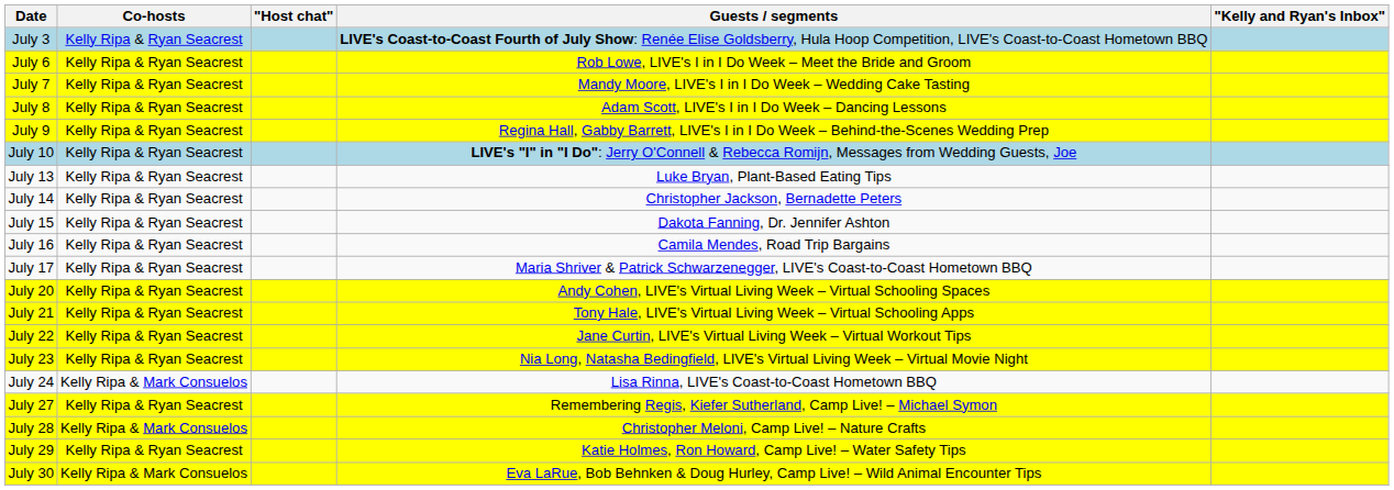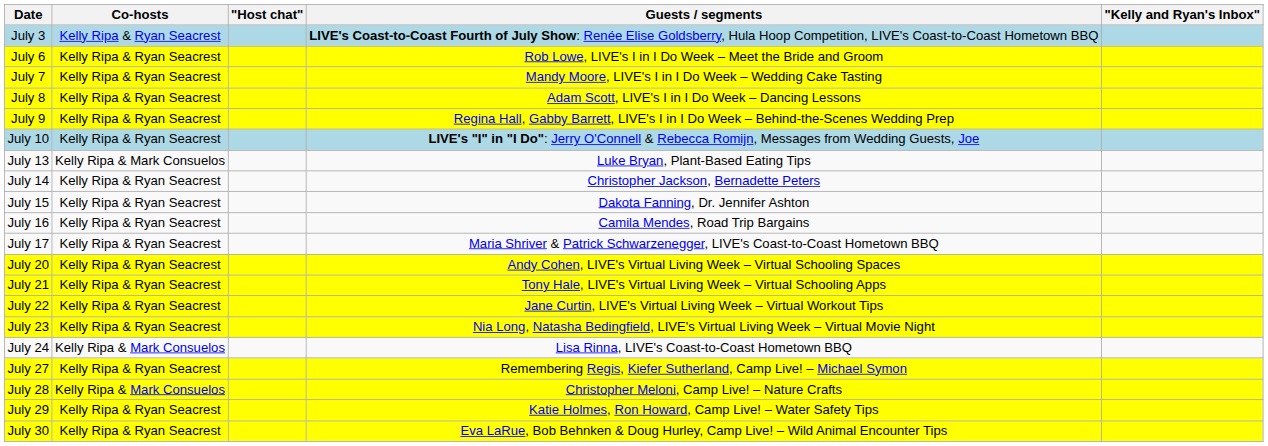 <table class="wikitable sortable" style="text-align:center;">
 <tr>
 <th>Date</th>
 <th>Co-hosts</th>
 <th>"Host chat"</th>
 <th>Guests / segments</th>
 <th>"Kelly and Ryan's Inbox"</th>
 </tr>
 <tr style="background:lightblue;">
 <td>July 3</td>
 <td><a href='#'>Kelly Ripa</a> & <a href='#'>Ryan Seacrest</a></td>
 <td></td>
 <td><strong>LIVE's Coast-to-Coast Fourth of July Show</strong>: <a href='#'>Renée Elise Goldsberry</a>, Hula Hoop Competition, LIVE's Coast-to-Coast Hometown BBQ</td>
 <td></td>
 </tr>
 <tr style="background:yellow;">
 <td>July 6</td>
 <td>Kelly Ripa & Ryan Seacrest</td>
 <td></td>
 <td><a href='#'>Rob Lowe</a>, LIVE's I in I Do Week – Meet the Bride and Groom</td>
 <td></td>
 </tr>
 <tr style="background:yellow;">
 <td>July 7</td>
 <td>Kelly Ripa & Ryan Seacrest</td>
 <td></td>
 <td><a href='#'>Mandy Moore</a>, LIVE's I in I Do Week – Wedding Cake Tasting</td>
 <td></td>
 </tr>
 <tr style="background:yellow;">
 <td>July 8</td>
 <td>Kelly Ripa & Ryan Seacrest</td>
 <td></td>
 <td><a href='#'>Adam Scott</a>, LIVE's I in I Do Week – Dancing Lessons</td>
 <td></td>
 </tr>
 <tr style="background:yellow;">
 <td>July 9</td>
 <td>Kelly Ripa & Ryan Seacrest</td>
 <td></td>
 <td><a href='#'>Regina Hall</a>, <a href='#'>Gabby Barrett</a>, LIVE's I in I Do Week – Behind-the-Scenes Wedding Prep</td>
 <td></td>
 </tr>
 <tr style="background:lightblue;">
 <td>July 10</td>
 <td>Kelly Ripa & Ryan Seacrest</td>
 <td></td>
 <td><strong>LIVE's "I" in "I Do"</strong>: <a href='#'>Jerry O'Connell</a> & <a href='#'>Rebecca Romijn</a>, Messages from Wedding Guests, <a href='#'>Joe</a></td>
 <td></td>
 </tr>
 <tr>
 <td>July 13</td>
-<td>Kelly Ripa & Ryan Seacrest</td>
+<td>Kelly Ripa & Mark Consuelos</td>
 <td></td>
 <td><a href='#'>Luke Bryan</a>, Plant-Based Eating Tips</td>
 <td></td>
 </tr>
 <tr>
 <td>July 14</td>
 <td>Kelly Ripa & Ryan Seacrest</td>
 <td></td>
 <td><a href='#'>Christopher Jackson</a>, <a href='#'>Bernadette Peters</a></td>
 <td></td>
 </tr>
 <tr>
 <td>July 15</td>
 <td>Kelly Ripa & Ryan Seacrest</td>
 <td></td>
 <td><a href='#'>Dakota Fanning</a>, Dr. Jennifer Ashton</td>
 <td></td>
 </tr>
 <tr>
 <td>July 16</td>
 <td>Kelly Ripa & Ryan Seacrest</td>
 <td></td>
 <td><a href='#'>Camila Mendes</a>, Road Trip Bargains</td>
 <td></td>
 </tr>
 <tr>
 <td>July 17</td>
 <td>Kelly Ripa & Ryan Seacrest</td>
 <td></td>
 <td><a href='#'>Maria Shriver</a> & <a href='#'>Patrick Schwarzenegger</a>, LIVE's Coast-to-Coast Hometown BBQ</td>
 <td></td>
 </tr>
 <tr style="background:yellow;">
 <td>July 20</td>
 <td>Kelly Ripa & Ryan Seacrest</td>
 <td></td>
 <td><a href='#'>Andy Cohen</a>, LIVE's Virtual Living Week – Virtual Schooling Spaces</td>
 <td></td>
 </tr>
 <tr style="background:yellow;">
 <td>July 21</td>
 <td>Kelly Ripa & Ryan Seacrest</td>
 <td></td>
 <td><a href='#'>Tony Hale</a>, LIVE's Virtual Living Week – Virtual Schooling Apps</td>
 <td></td>
 </tr>
 <tr style="background:yellow;">
 <td>July 22</td>
 <td>Kelly Ripa & Ryan Seacrest</td>
 <td></td>
 <td><a href='#'>Jane Curtin</a>, LIVE's Virtual Living Week – Virtual Workout Tips</td>
 <td></td>
 </tr>
 <tr style="background:yellow;">
 <td>July 23</td>
 <td>Kelly Ripa & Ryan Seacrest</td>
 <td></td>
 <td><a href='#'>Nia Long</a>, <a href='#'>Natasha Bedingfield</a>, LIVE's Virtual Living Week – Virtual Movie Night</td>
 <td></td>
 </tr>
 <tr>
 <td>July 24</td>
 <td>Kelly Ripa & <a href='#'>Mark Consuelos</a></td>
 <td></td>
 <td><a href='#'>Lisa Rinna</a>, LIVE's Coast-to-Coast Hometown BBQ</td>
 <td></td>
 </tr>
 <tr style="background:yellow;">
 <td>July 27</td>
 <td>Kelly Ripa & Ryan Seacrest</td>
 <td></td>
 <td>Remembering <a href='#'>Regis</a>, <a href='#'>Kiefer Sutherland</a>, Camp Live! – <a href='#'>Michael Symon</a></td>
 <td></td>
 </tr>
 <tr style="background:yellow;">
 <td>July 28</td>
 <td>Kelly Ripa & <a href='#'>Mark Consuelos</a></td>
 <td></td>
 <td><a href='#'>Christopher Meloni</a>, Camp Live! – Nature Crafts</td>
 <td></td>
 </tr>
 <tr style="background:yellow;">
 <td>July 29</td>
 <td>Kelly Ripa & Ryan Seacrest</td>
 <td></td>
 <td><a href='#'>Katie Holmes</a>, <a href='#'>Ron Howard</a>, Camp Live! – Water Safety Tips</td>
 <td></td>
 </tr>
 <tr style="background:yellow;">
 <td>July 30</td>
-<td>Kelly Ripa & Mark Consuelos</td>
+<td>Kelly Ripa & Ryan Seacrest</td>
 <td></td>
 <td><a href='#'>Eva LaRue</a>, Bob Behnken & Doug Hurley, Camp Live! – Wild Animal Encounter Tips</td>
 <td></td>
 </tr>
 </table>
